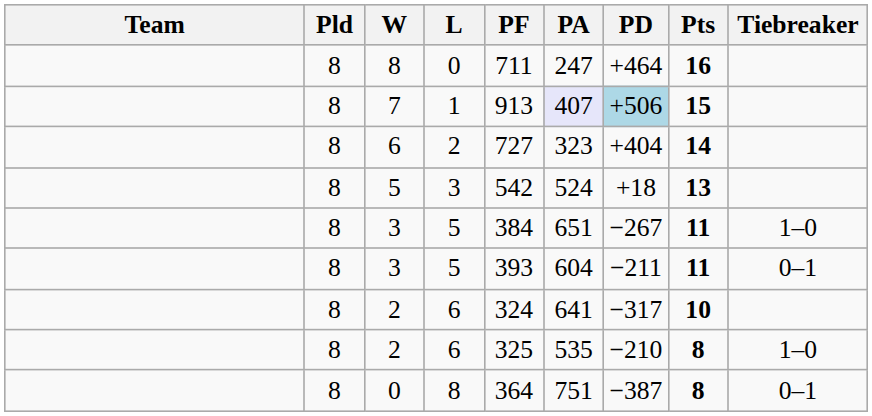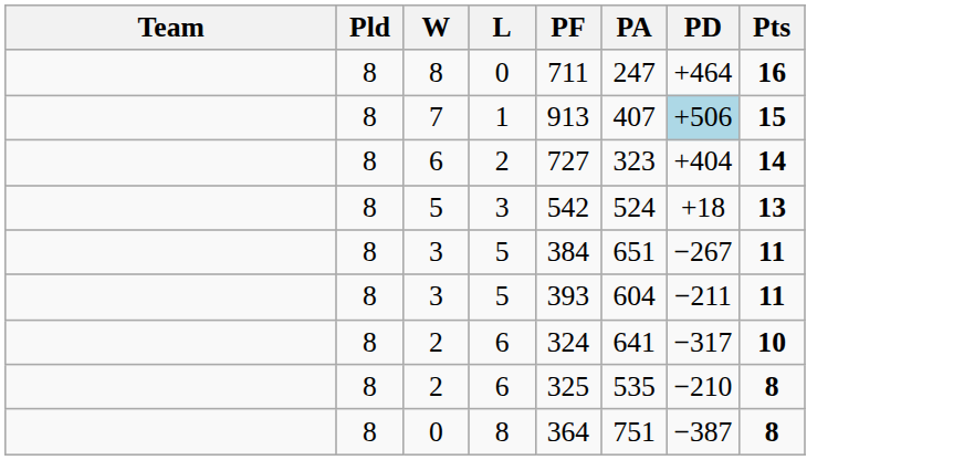 <table class=wikitable style="text-align:center">
 <tr>
 <th width=180>Team</th>
 <th width=30>Pld</th>
 <th width=30>W</th>
 <th width=30>L</th>
 <th width=30>PF</th>
 <th width=30>PA</th>
 <th width=30>PD</th>
 <th width=30>Pts</th>
-<th width=80>Tiebreaker</th>
 </tr>
 <tr>
 <td align="left"></td>
 <td>8</td>
 <td>8</td>
 <td>0</td>
 <td>711</td>
 <td>247</td>
 <td>+464</td>
 <td><strong>16</strong></td>
-<td></td>
 </tr>
 <tr>
 <td align="left"></td>
 <td>8</td>
 <td>7</td>
 <td>1</td>
 <td>913</td>
-<td style="background: lavender;">407</td>
+<td>407</td>
 <td style="background: lightblue;">+506</td>
 <td><strong>15</strong></td>
-<td></td>
 </tr>
 <tr>
 <td align="left"></td>
 <td>8</td>
 <td>6</td>
 <td>2</td>
 <td>727</td>
 <td>323</td>
 <td>+404</td>
 <td><strong>14</strong></td>
-<td></td>
 </tr>
 <tr>
 <td align="left"></td>
 <td>8</td>
 <td>5</td>
 <td>3</td>
 <td>542</td>
 <td>524</td>
 <td>+18</td>
 <td><strong>13</strong></td>
-<td></td>
 </tr>
 <tr>
 <td align="left"></td>
 <td>8</td>
 <td>3</td>
 <td>5</td>
 <td>384</td>
 <td>651</td>
 <td>−267</td>
 <td><strong>11</strong></td>
-<td>1–0</td>
 </tr>
 <tr>
 <td align="left"></td>
 <td>8</td>
 <td>3</td>
 <td>5</td>
 <td>393</td>
 <td>604</td>
 <td>−211</td>
 <td><strong>11</strong></td>
-<td>0–1</td>
 </tr>
 <tr>
 <td align="left"></td>
 <td>8</td>
 <td>2</td>
 <td>6</td>
 <td>324</td>
 <td>641</td>
 <td>−317</td>
 <td><strong>10</strong></td>
-<td></td>
 </tr>
 <tr>
 <td align="left"></td>
 <td>8</td>
 <td>2</td>
 <td>6</td>
 <td>325</td>
 <td>535</td>
 <td>−210</td>
 <td><strong>8</strong></td>
-<td>1–0</td>
 </tr>
 <tr>
 <td align="left"></td>
 <td>8</td>
 <td>0</td>
 <td>8</td>
 <td>364</td>
 <td>751</td>
 <td>−387</td>
 <td><strong>8</strong></td>
-<td>0–1</td>
 </tr>
 </table>
